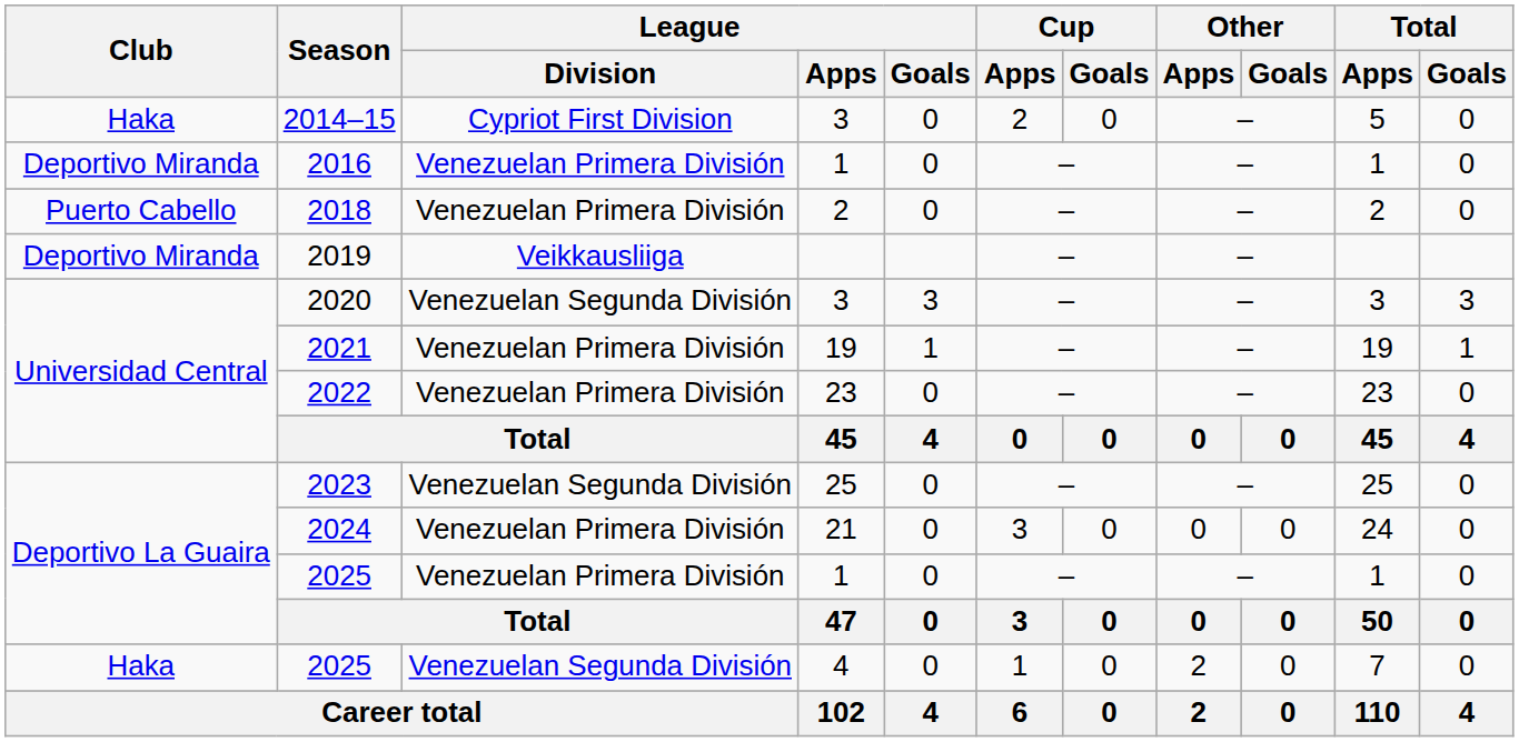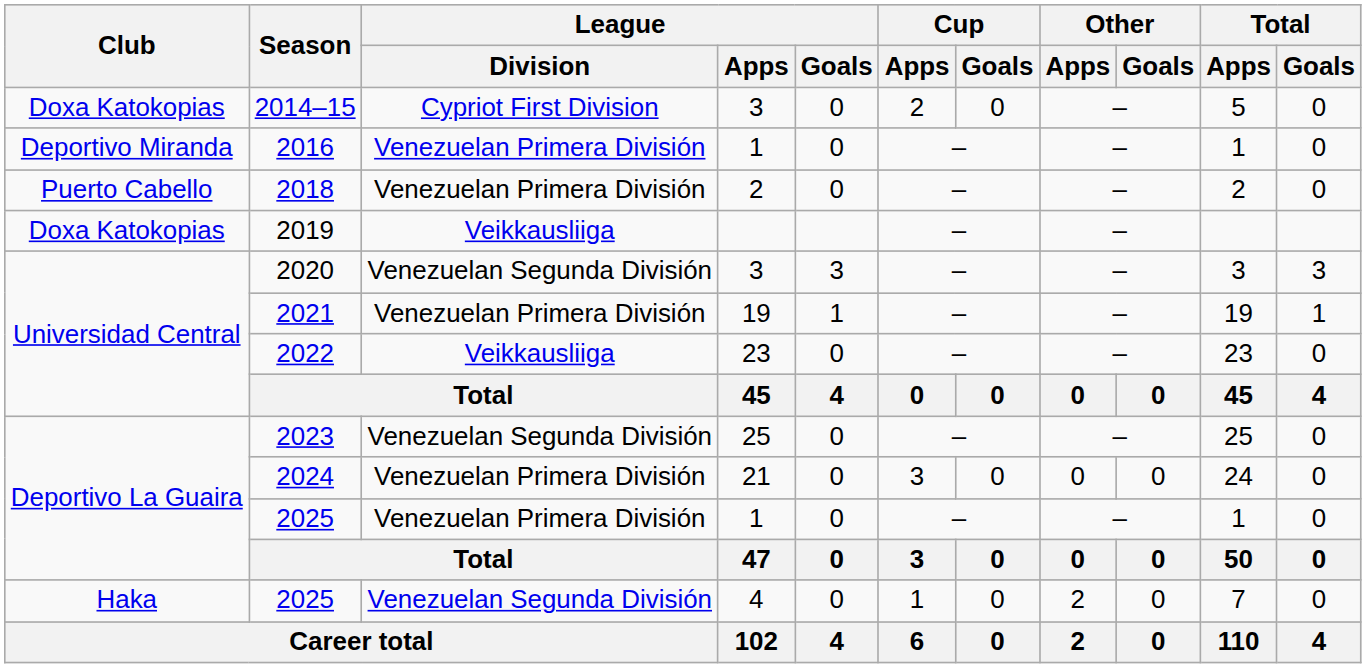 <table class="wikitable" style="text-align:center">
 <tr>
 <th rowspan="2">Club</th>
 <th rowspan="2">Season</th>
 <th colspan="3">League</th>
 <th colspan="2">Cup</th>
 <th colspan="2">Other</th>
 <th colspan="2">Total</th>
 </tr>
 <tr>
 <th>Division</th>
 <th>Apps</th>
 <th>Goals</th>
 <th>Apps</th>
 <th>Goals</th>
 <th>Apps</th>
 <th>Goals</th>
 <th>Apps</th>
 <th>Goals</th>
 </tr>
 <tr>
-<td><a href='#'>Haka</a></td>
+<td><a href='#'>Doxa Katokopias</a></td>
 <td><a href='#'>2014–15</a></td>
 <td><a href='#'>Cypriot First Division</a></td>
 <td>3</td>
 <td>0</td>
 <td>2</td>
 <td>0</td>
 <td colspan=2>–</td>
 <td>5</td>
 <td>0</td>
 </tr>
 <tr>
 <td><a href='#'>Deportivo Miranda</a></td>
 <td><a href='#'>2016</a></td>
 <td><a href='#'>Venezuelan Primera División</a></td>
 <td>1</td>
 <td>0</td>
 <td colspan=2>–</td>
 <td colspan=2>–</td>
 <td>1</td>
 <td>0</td>
 </tr>
 <tr>
 <td><a href='#'>Puerto Cabello</a></td>
 <td><a href='#'>2018</a></td>
 <td>Venezuelan Primera División</td>
 <td>2</td>
 <td>0</td>
 <td colspan=2>–</td>
 <td colspan=2>–</td>
 <td>2</td>
 <td>0</td>
 </tr>
 <tr>
-<td><a href='#'>Deportivo Miranda</a></td>
+<td><a href='#'>Doxa Katokopias</a></td>
 <td>2019</td>
 <td><a href='#'>Veikkausliiga</a></td>
 <td></td>
 <td></td>
 <td colspan=2>–</td>
 <td colspan=2>–</td>
 <td></td>
 <td></td>
 </tr>
 <tr>
 <td rowspan=4><a href='#'>Universidad Central</a></td>
 <td>2020</td>
 <td>Venezuelan Segunda División</td>
 <td>3</td>
 <td>3</td>
 <td colspan=2>–</td>
 <td colspan=2>–</td>
 <td>3</td>
 <td>3</td>
 </tr>
 <tr>
 <td><a href='#'>2021</a></td>
 <td>Venezuelan Primera División</td>
 <td>19</td>
 <td>1</td>
 <td colspan=2>–</td>
 <td colspan=2>–</td>
 <td>19</td>
 <td>1</td>
 </tr>
 <tr>
 <td><a href='#'>2022</a></td>
-<td>Venezuelan Primera División</td>
+<td><a href='#'>Veikkausliiga</a></td>
 <td>23</td>
 <td>0</td>
 <td colspan=2>–</td>
 <td colspan=2>–</td>
 <td>23</td>
 <td>0</td>
 </tr>
 <tr>
 <th colspan=2>Total</th>
 <th>45</th>
 <th>4</th>
 <th>0</th>
 <th>0</th>
 <th>0</th>
 <th>0</th>
 <th>45</th>
 <th>4</th>
 </tr>
 <tr>
 <td rowspan=4><a href='#'>Deportivo La Guaira</a></td>
 <td><a href='#'>2023</a></td>
 <td>Venezuelan Segunda División</td>
 <td>25</td>
 <td>0</td>
 <td colspan=2>–</td>
 <td colspan=2>–</td>
 <td>25</td>
 <td>0</td>
 </tr>
 <tr>
 <td><a href='#'>2024</a></td>
 <td>Venezuelan Primera División</td>
 <td>21</td>
 <td>0</td>
 <td>3</td>
 <td>0</td>
 <td>0</td>
 <td>0</td>
 <td>24</td>
 <td>0</td>
 </tr>
 <tr>
 <td><a href='#'>2025</a></td>
 <td>Venezuelan Primera División</td>
 <td>1</td>
 <td>0</td>
 <td colspan=2>–</td>
 <td colspan=2>–</td>
 <td>1</td>
 <td>0</td>
 </tr>
 <tr>
 <th colspan=2>Total</th>
 <th>47</th>
 <th>0</th>
 <th>3</th>
 <th>0</th>
 <th>0</th>
 <th>0</th>
 <th>50</th>
 <th>0</th>
 </tr>
 <tr>
 <td><a href='#'>Haka</a></td>
 <td><a href='#'>2025</a></td>
 <td><a href='#'>Venezuelan Segunda División</a></td>
 <td>4</td>
 <td>0</td>
 <td>1</td>
 <td>0</td>
 <td>2</td>
 <td>0</td>
 <td>7</td>
 <td>0</td>
 </tr>
 <tr>
 <th colspan="3">Career total</th>
 <th>102</th>
 <th>4</th>
 <th>6</th>
 <th>0</th>
 <th>2</th>
 <th>0</th>
 <th>110</th>
 <th>4</th>
 </tr>
 </table>
